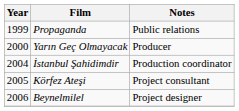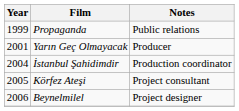 <table class="wikitable">
 <tr>
 <th>Year</th>
 <th>Film</th>
 <th>Notes</th>
 </tr>
 <tr>
 <td>1999</td>
 <td><em>Propaganda</em></td>
 <td>Public relations</td>
 </tr>
 <tr>
-<td>2000</td>
+<td>2001</td>
 <td><em>Yarın Geç Olmayacak</em></td>
 <td>Producer</td>
 </tr>
 <tr>
 <td>2004</td>
 <td><em>İstanbul Şahidimdir</em></td>
 <td>Production coordinator</td>
 </tr>
 <tr>
 <td>2005</td>
 <td><em>Körfez Ateşi</em></td>
 <td>Project consultant</td>
 </tr>
 <tr>
 <td>2006</td>
 <td><em>Beynelmilel</em></td>
 <td>Project designer</td>
 </tr>
 <tr>
 </tr>
 </table>
